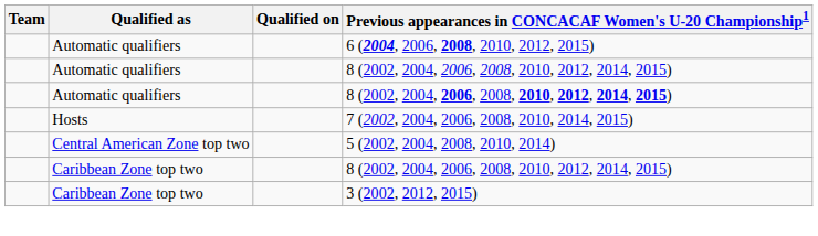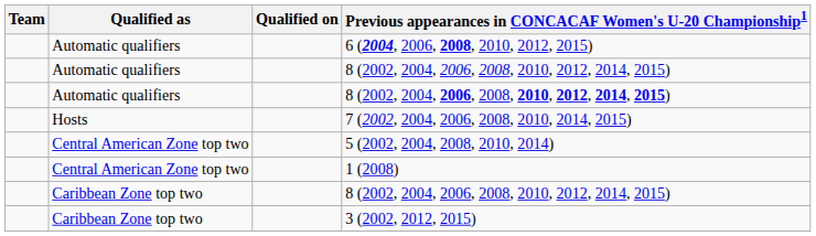 <table class="wikitable sortable">
 <tr>
 <th>Team</th>
 <th>Qualified as</th>
 <th>Qualified on</th>
 <th data-sort-type="number">Previous appearances in <a href='#'>CONCACAF Women's U-20 Championship</a><sup><strong><a href='#'>1</a></strong></sup></th>
 </tr>
 <tr>
 <td></td>
 <td>Automatic qualifiers</td>
 <td></td>
 <td>6 (<strong><em><a href='#'>2004</a></em></strong>, <a href='#'>2006</a>, <strong><a href='#'>2008</a></strong>, <a href='#'>2010</a>, <a href='#'>2012</a>, <a href='#'>2015</a>)</td>
 </tr>
 <tr>
 <td></td>
 <td>Automatic qualifiers</td>
 <td></td>
 <td>8 (<a href='#'>2002</a>, <a href='#'>2004</a>, <em><a href='#'>2006</a></em>, <em><a href='#'>2008</a></em>, <a href='#'>2010</a>, <a href='#'>2012</a>, <a href='#'>2014</a>, <a href='#'>2015</a>)</td>
 </tr>
 <tr>
 <td></td>
 <td>Automatic qualifiers</td>
 <td></td>
 <td>8 (<a href='#'>2002</a>, <a href='#'>2004</a>, <strong><a href='#'>2006</a></strong>, <a href='#'>2008</a>, <strong><a href='#'>2010</a></strong>, <strong><a href='#'>2012</a></strong>, <strong><a href='#'>2014</a></strong>, <strong><a href='#'>2015</a></strong>)</td>
 </tr>
 <tr>
 <td></td>
 <td>Hosts</td>
 <td></td>
 <td>7 (<em><a href='#'>2002</a></em>, <a href='#'>2004</a>, <a href='#'>2006</a>, <a href='#'>2008</a>, <a href='#'>2010</a>, <a href='#'>2014</a>, <a href='#'>2015</a>)</td>
 </tr>
 <tr>
 <td></td>
 <td><a href='#'>Central American Zone</a> top two</td>
 <td></td>
 <td>5 (<a href='#'>2002</a>, <a href='#'>2004</a>, <a href='#'>2008</a>, <a href='#'>2010</a>, <a href='#'>2014</a>)</td>
 </tr>
 <tr>
 <td></td>
+<td><a href='#'>Central American Zone</a> top two</td>
+<td></td>
+<td>1 (<a href='#'>2008</a>)</td>
+</tr>
+<tr>
+<td></td>
 <td><a href='#'>Caribbean Zone</a> top two</td>
 <td></td>
 <td>8 (<a href='#'>2002</a>, <a href='#'>2004</a>, <a href='#'>2006</a>, <a href='#'>2008</a>, <a href='#'>2010</a>, <a href='#'>2012</a>, <a href='#'>2014</a>, <a href='#'>2015</a>)</td>
 </tr>
 <tr>
 <td></td>
 <td><a href='#'>Caribbean Zone</a> top two</td>
 <td></td>
 <td>3 (<a href='#'>2002</a>, <a href='#'>2012</a>, <a href='#'>2015</a>)</td>
 </tr>
 </table>
